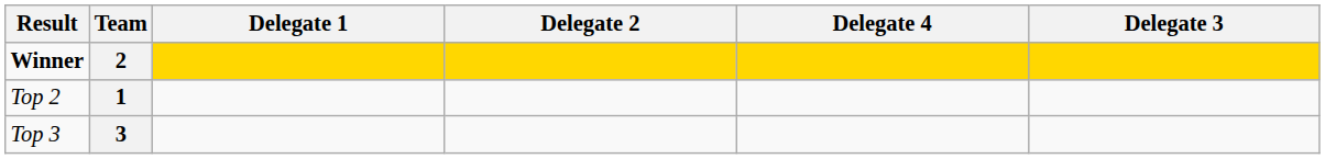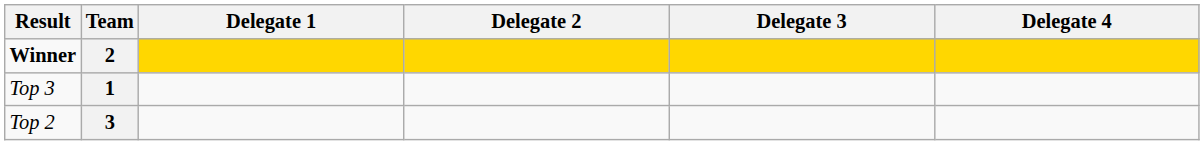 <table class="wikitable" style="font-size: 90%">
 <tr>
 <th>Result</th>
 <th>Team</th>
 <th>Delegate 1</th>
 <th>Delegate 2</th>
+<th>Delegate 3</th>
 <th>Delegate 4</th>
-<th>Delegate 3</th>
 </tr>
 <tr>
 <td><strong>Winner</strong></td>
 <th>2</th>
 <td bgcolor="gold"></td>
 <td bgcolor="gold"></td>
 <td bgcolor="gold"></td>
 <td bgcolor="gold"></td>
 </tr>
 <tr>
-<td><em>Top 2</em></td>
+<td><em>Top 3</em></td>
 <th>1</th>
 <td width="180px"></td>
 <td width="180px"></td>
 <td width="180px"></td>
 <td width="180px"></td>
 </tr>
 <tr>
-<td><em>Top 3</em></td>
+<td><em>Top 2</em></td>
 <th>3</th>
 <td></td>
 <td></td>
 <td></td>
 <td></td>
 </tr>
 </table>
